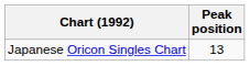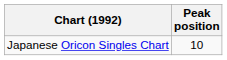 <table class="wikitable">
 <tr>
 <th>Chart (1992)</th>
 <th>Peak<br>position</th>
 </tr>
 <tr>
 <td>Japanese <a href='#'>Oricon Singles Chart</a></td>
-<td align="center">13</td>
+<td align="center">10</td>
 </tr>
 </table>
